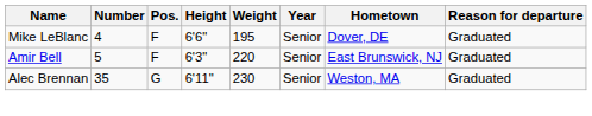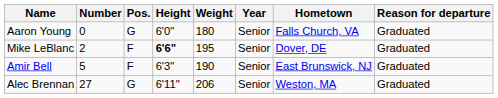 <table class="wikitable sortable" border="1">
 <tr>
 <th>Name</th>
 <th>Number</th>
 <th>Pos.</th>
 <th>Height</th>
 <th>Weight</th>
 <th>Year</th>
 <th>Hometown</th>
 <th class="unsortable">Reason for departure</th>
 </tr>
 <tr>
+<td>Aaron Young</td>
+<td>0</td>
+<td>G</td>
+<td>6'0"</td>
+<td>180</td>
+<td>Senior</td>
+<td><a href='#'>Falls Church, VA</a></td>
+<td>Graduated</td>
+</tr>
+<tr>
 <td>Mike LeBlanc</td>
-<td>4</td>
+<td>2</td>
 <td>F</td>
-<td>6'6"</td>
+<td><strong>6'6"</strong></td>
 <td>195</td>
 <td>Senior</td>
 <td><a href='#'>Dover, DE</a></td>
 <td>Graduated</td>
 </tr>
 <tr>
 <td><a href='#'>Amir Bell</a></td>
 <td>5</td>
 <td>F</td>
 <td>6'3"</td>
-<td>220</td>
+<td>190</td>
 <td>Senior</td>
 <td><a href='#'>East Brunswick, NJ</a></td>
 <td>Graduated</td>
 </tr>
 <tr>
 <td>Alec Brennan</td>
-<td>35</td>
+<td>27</td>
 <td>G</td>
 <td>6'11"</td>
-<td>230</td>
+<td>206</td>
 <td>Senior</td>
 <td><a href='#'>Weston, MA</a></td>
 <td>Graduated</td>
 </tr>
 </table>
